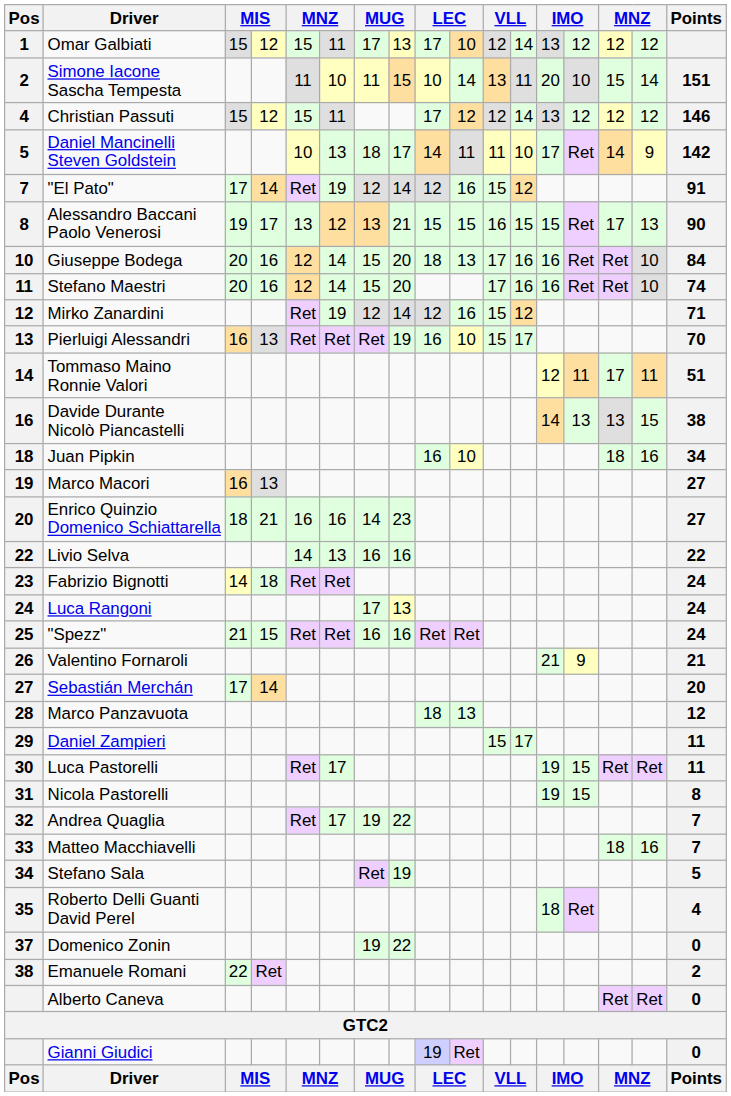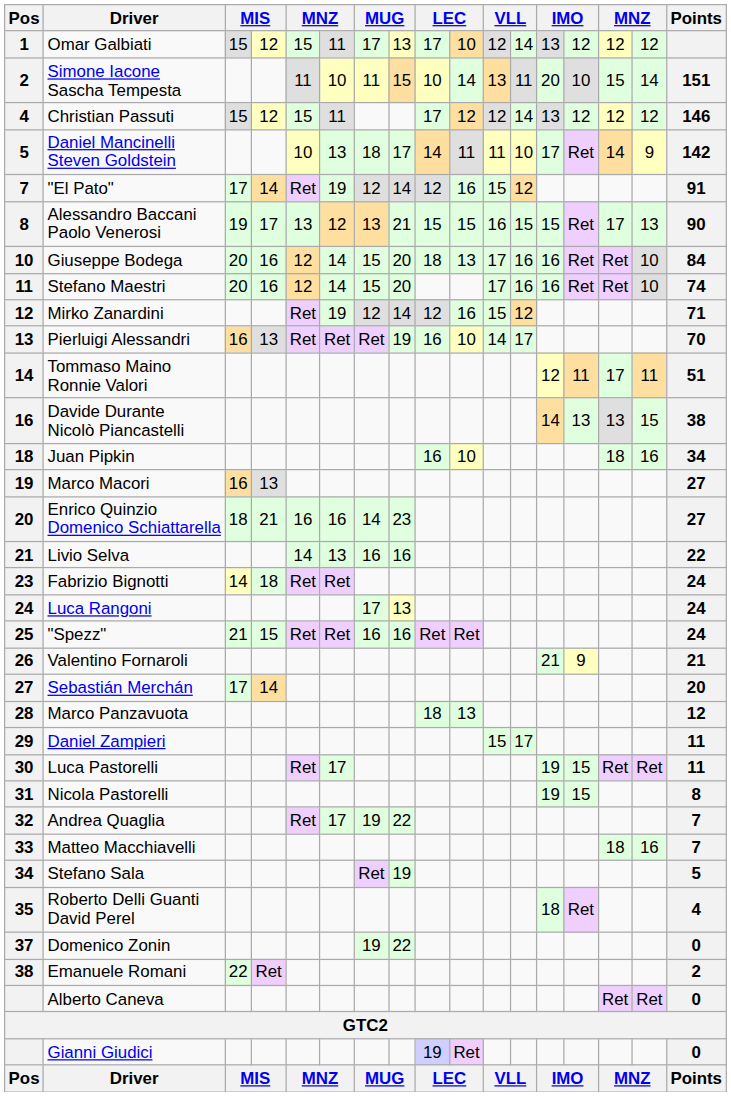 <table class="wikitable" style="font-size:85%; text-align:center">
 <tr style="background:#f9f9f9" valign="top">
 <th valign="middle">Pos</th>
 <th valign="middle">Driver</th>
 <th colspan=2><a href='#'>MIS</a><br></th>
 <th colspan=2><a href='#'>MNZ</a><br></th>
 <th colspan=2><a href='#'>MUG</a><br></th>
 <th colspan=2><a href='#'>LEC</a><br></th>
 <th colspan=2><a href='#'>VLL</a><br></th>
 <th colspan=2><a href='#'>IMO</a><br></th>
 <th colspan=2><a href='#'>MNZ</a><br></th>
 <th valign="middle">Points</th>
 </tr>
 <tr>
 <th>1</th>
 <td align=left> Omar Galbiati</td>
 <td style="background:#DFDFDF;">15</td>
 <td style="background:#FFFFBF;">12</td>
 <td style="background:#DFFFDF;">15</td>
 <td style="background:#DFDFDF;">11</td>
 <td style="background:#DFFFDF;">17</td>
 <td style="background:#FFFFBF;">13</td>
 <td style="background:#DFFFDF;">17</td>
 <td style="background:#FFDF9F;">10</td>
 <td style="background:#DFDFDF;">12</td>
 <td style="background:#DFFFDF;">14</td>
 <td style="background:#DFDFDF;">13</td>
 <td style="background:#DFFFDF;">12</td>
 <td style="background:#FFFFBF;">12</td>
 <td style="background:#DFFFDF;">12</td>
 <th></th>
 </tr>
 <tr>
 <th>2</th>
 <td align=left> <a href='#'>Simone Iacone</a><br> Sascha Tempesta</td>
 <td></td>
 <td></td>
 <td style="background:#DFDFDF;">11</td>
 <td style="background:#FFFFBF;">10</td>
 <td style="background:#FFFFBF;">11</td>
 <td style="background:#FFDF9F;">15</td>
 <td style="background:#FFFFBF;">10</td>
 <td style="background:#DFFFDF;">14</td>
 <td style="background:#FFDF9F;">13</td>
 <td style="background:#DFDFDF;">11</td>
 <td style="background:#DFFFDF;">20</td>
 <td style="background:#DFDFDF;">10</td>
 <td style="background:#DFFFDF;">15</td>
 <td style="background:#DFFFDF;">14</td>
 <th>151</th>
 </tr>
 <tr>
 <th>4</th>
 <td align=left> Christian Passuti</td>
 <td style="background:#DFDFDF;">15</td>
 <td style="background:#FFFFBF;">12</td>
 <td style="background:#DFFFDF;">15</td>
 <td style="background:#DFDFDF;">11</td>
 <td></td>
 <td></td>
 <td style="background:#DFFFDF;">17</td>
 <td style="background:#FFDF9F;">12</td>
 <td style="background:#DFDFDF;">12</td>
 <td style="background:#DFFFDF;">14</td>
 <td style="background:#DFDFDF;">13</td>
 <td style="background:#DFFFDF;">12</td>
 <td style="background:#FFFFBF;">12</td>
 <td style="background:#DFFFDF;">12</td>
 <th>146</th>
 </tr>
 <tr>
 <th>5</th>
 <td align=left> <a href='#'>Daniel Mancinelli</a><br> <a href='#'>Steven Goldstein</a></td>
 <td></td>
 <td></td>
 <td style="background:#FFFFBF;">10</td>
 <td style="background:#DFFFDF;">13</td>
 <td style="background:#DFFFDF;">18</td>
 <td style="background:#DFFFDF;">17</td>
 <td style="background:#FFDF9F;">14</td>
 <td style="background:#DFDFDF;">11</td>
 <td style="background:#FFFFBF;">11</td>
 <td style="background:#FFFFBF;">10</td>
 <td style="background:#DFFFDF;">17</td>
 <td style="background:#efcfff;">Ret</td>
 <td style="background:#FFDF9F;">14</td>
 <td style="background:#FFFFBF;">9</td>
 <th>142</th>
 </tr>
 <tr>
 <th>7</th>
 <td align=left> "El Pato"</td>
 <td style="background:#DFFFDF;">17</td>
 <td style="background:#FFDF9F;">14</td>
 <td style="background:#efcfff;">Ret</td>
 <td style="background:#DFFFDF;">19</td>
 <td style="background:#DFDFDF;">12</td>
 <td style="background:#DFDFDF;">14</td>
 <td style="background:#DFDFDF;">12</td>
 <td style="background:#DFFFDF;">16</td>
 <td style="background:#DFFFDF;">15</td>
 <td style="background:#FFDF9F;">12</td>
 <td></td>
 <td></td>
 <td></td>
 <td></td>
 <th>91</th>
 </tr>
 <tr>
 <th>8</th>
 <td align=left> Alessandro Baccani<br> Paolo Venerosi</td>
 <td style="background:#DFFFDF;">19</td>
 <td style="background:#DFFFDF;">17</td>
 <td style="background:#DFFFDF;">13</td>
 <td style="background:#FFDF9F;">12</td>
 <td style="background:#FFDF9F;">13</td>
 <td style="background:#DFFFDF;">21</td>
 <td style="background:#DFFFDF;">15</td>
 <td style="background:#DFFFDF;">15</td>
 <td style="background:#DFFFDF;">16</td>
 <td style="background:#DFFFDF;">15</td>
 <td style="background:#DFFFDF;">15</td>
 <td style="background:#efcfff;">Ret</td>
 <td style="background:#DFFFDF;">17</td>
 <td style="background:#DFFFDF;">13</td>
 <th>90</th>
 </tr>
 <tr>
 <th>10</th>
 <td align=left> Giuseppe Bodega</td>
 <td style="background:#DFFFDF;">20</td>
 <td style="background:#DFFFDF;">16</td>
 <td style="background:#FFDF9F;">12</td>
 <td style="background:#DFFFDF;">14</td>
 <td style="background:#DFFFDF;">15</td>
 <td style="background:#DFFFDF;">20</td>
 <td style="background:#DFFFDF;">18</td>
 <td style="background:#DFFFDF;">13</td>
 <td style="background:#DFFFDF;">17</td>
 <td style="background:#DFFFDF;">16</td>
 <td style="background:#DFFFDF;">16</td>
 <td style="background:#efcfff;">Ret</td>
 <td style="background:#efcfff;">Ret</td>
 <td style="background:#DFDFDF;">10</td>
 <th>84</th>
 </tr>
 <tr>
 <th>11</th>
 <td align=left> Stefano Maestri</td>
 <td style="background:#DFFFDF;">20</td>
 <td style="background:#DFFFDF;">16</td>
 <td style="background:#FFDF9F;">12</td>
 <td style="background:#DFFFDF;">14</td>
 <td style="background:#DFFFDF;">15</td>
 <td style="background:#DFFFDF;">20</td>
 <td></td>
 <td></td>
 <td style="background:#DFFFDF;">17</td>
 <td style="background:#DFFFDF;">16</td>
 <td style="background:#DFFFDF;">16</td>
 <td style="background:#efcfff;">Ret</td>
 <td style="background:#efcfff;">Ret</td>
 <td style="background:#DFDFDF;">10</td>
 <th>74</th>
 </tr>
 <tr>
 <th>12</th>
 <td align=left> Mirko Zanardini</td>
 <td></td>
 <td></td>
 <td style="background:#efcfff;">Ret</td>
 <td style="background:#DFFFDF;">19</td>
 <td style="background:#DFDFDF;">12</td>
 <td style="background:#DFDFDF;">14</td>
 <td style="background:#DFDFDF;">12</td>
 <td style="background:#DFFFDF;">16</td>
 <td style="background:#DFFFDF;">15</td>
 <td style="background:#FFDF9F;">12</td>
 <td></td>
 <td></td>
 <td></td>
 <td></td>
 <th>71</th>
 </tr>
 <tr>
 <th>13</th>
 <td align=left> Pierluigi Alessandri</td>
 <td style="background:#FFDF9F;">16</td>
 <td style="background:#DFDFDF;">13</td>
 <td style="background:#efcfff;">Ret</td>
 <td style="background:#efcfff;">Ret</td>
 <td style="background:#efcfff;">Ret</td>
 <td style="background:#DFFFDF;">19</td>
 <td style="background:#DFFFDF;">16</td>
 <td style="background:#FFFFBF;">10</td>
-<td style="background:#DFFFDF;">15</td>
+<td style="background:#DFFFDF;">14</td>
 <td style="background:#DFFFDF;">17</td>
 <td></td>
 <td></td>
 <td></td>
 <td></td>
 <th>70</th>
 </tr>
 <tr>
 <th>14</th>
 <td align=left> Tommaso Maino<br> Ronnie Valori</td>
 <td></td>
 <td></td>
 <td></td>
 <td></td>
 <td></td>
 <td></td>
 <td></td>
 <td></td>
 <td></td>
 <td></td>
 <td style="background:#FFFFBF;">12</td>
 <td style="background:#FFDF9F;">11</td>
 <td style="background:#DFFFDF;">17</td>
 <td style="background:#FFDF9F;">11</td>
 <th>51</th>
 </tr>
 <tr>
 <th>16</th>
 <td align=left> Davide Durante<br> Nicolò Piancastelli</td>
 <td></td>
 <td></td>
 <td></td>
 <td></td>
 <td></td>
 <td></td>
 <td></td>
 <td></td>
 <td></td>
 <td></td>
 <td style="background:#FFDF9F;">14</td>
 <td style="background:#DFFFDF;">13</td>
 <td style="background:#DFDFDF;">13</td>
 <td style="background:#DFFFDF;">15</td>
 <th>38</th>
 </tr>
 <tr>
 <th>18</th>
 <td align=left> Juan Pipkin</td>
 <td></td>
 <td></td>
 <td></td>
 <td></td>
 <td></td>
 <td></td>
 <td style="background:#DFFFDF;">16</td>
 <td style="background:#FFFFBF;">10</td>
 <td></td>
 <td></td>
 <td></td>
 <td></td>
 <td style="background:#DFFFDF;">18</td>
 <td style="background:#DFFFDF;">16</td>
 <th>34</th>
 </tr>
 <tr>
 <th>19</th>
 <td align=left> Marco Macori</td>
 <td style="background:#FFDF9F;">16</td>
 <td style="background:#DFDFDF;">13</td>
 <td></td>
 <td></td>
 <td></td>
 <td></td>
 <td></td>
 <td></td>
 <td></td>
 <td></td>
 <td></td>
 <td></td>
 <td></td>
 <td></td>
 <th>27</th>
 </tr>
 <tr>
 <th>20</th>
 <td align=left> Enrico Quinzio<br> <a href='#'>Domenico Schiattarella</a></td>
 <td style="background:#DFFFDF;">18</td>
 <td style="background:#DFFFDF;">21</td>
 <td style="background:#DFFFDF;">16</td>
 <td style="background:#DFFFDF;">16</td>
 <td style="background:#DFFFDF;">14</td>
 <td style="background:#DFFFDF;">23</td>
 <td></td>
 <td></td>
 <td></td>
 <td></td>
 <td></td>
 <td></td>
 <td></td>
 <td></td>
 <th>27</th>
 </tr>
 <tr>
-<th>22</th>
+<th>21</th>
 <td align=left> Livio Selva</td>
 <td></td>
 <td></td>
 <td style="background:#DFFFDF;">14</td>
 <td style="background:#DFFFDF;">13</td>
 <td style="background:#DFFFDF;">16</td>
 <td style="background:#DFFFDF;">16</td>
 <td></td>
 <td></td>
 <td></td>
 <td></td>
 <td></td>
 <td></td>
 <td></td>
 <td></td>
 <th>22</th>
 </tr>
 <tr>
 <th>23</th>
 <td align=left> Fabrizio Bignotti</td>
 <td style="background:#FFFFBF;">14</td>
 <td style="background:#DFFFDF;">18</td>
 <td style="background:#efcfff;">Ret</td>
 <td style="background:#efcfff;">Ret</td>
 <td></td>
 <td></td>
 <td></td>
 <td></td>
 <td></td>
 <td></td>
 <td></td>
 <td></td>
 <td></td>
 <td></td>
 <th>24</th>
 </tr>
 <tr>
 <th>24</th>
 <td align=left> <a href='#'>Luca Rangoni</a></td>
 <td></td>
 <td></td>
 <td></td>
 <td></td>
 <td style="background:#DFFFDF;">17</td>
 <td style="background:#FFFFBF;">13</td>
 <td></td>
 <td></td>
 <td></td>
 <td></td>
 <td></td>
 <td></td>
 <td></td>
 <td></td>
 <th>24</th>
 </tr>
 <tr>
 <th>25</th>
 <td align=left> "Spezz"</td>
 <td style="background:#DFFFDF;">21</td>
 <td style="background:#DFFFDF;">15</td>
 <td style="background:#efcfff;">Ret</td>
 <td style="background:#efcfff;">Ret</td>
 <td style="background:#DFFFDF;">16</td>
 <td style="background:#DFFFDF;">16</td>
 <td style="background:#efcfff;">Ret</td>
 <td style="background:#efcfff;">Ret</td>
 <td></td>
 <td></td>
 <td></td>
 <td></td>
 <td></td>
 <td></td>
 <th>24</th>
 </tr>
 <tr>
 <th>26</th>
 <td align=left> Valentino Fornaroli</td>
 <td></td>
 <td></td>
 <td></td>
 <td></td>
 <td></td>
 <td></td>
 <td></td>
 <td></td>
 <td></td>
 <td></td>
 <td style="background:#DFFFDF;">21</td>
 <td style="background:#FFFFBF;">9</td>
 <td></td>
 <td></td>
 <th>21</th>
 </tr>
 <tr>
 <th>27</th>
 <td align=left> <a href='#'>Sebastián Merchán</a></td>
 <td style="background:#DFFFDF;">17</td>
 <td style="background:#FFDF9F;">14</td>
 <td></td>
 <td></td>
 <td></td>
 <td></td>
 <td></td>
 <td></td>
 <td></td>
 <td></td>
 <td></td>
 <td></td>
 <td></td>
 <td></td>
 <th>20</th>
 </tr>
 <tr>
 <th>28</th>
 <td align=left> Marco Panzavuota</td>
 <td></td>
 <td></td>
 <td></td>
 <td></td>
 <td></td>
 <td></td>
 <td style="background:#DFFFDF;">18</td>
 <td style="background:#DFFFDF;">13</td>
 <td></td>
 <td></td>
 <td></td>
 <td></td>
 <td></td>
 <td></td>
 <th>12</th>
 </tr>
 <tr>
 <th>29</th>
 <td align=left> <a href='#'>Daniel Zampieri</a></td>
 <td></td>
 <td></td>
 <td></td>
 <td></td>
 <td></td>
 <td></td>
 <td></td>
 <td></td>
 <td style="background:#DFFFDF;">15</td>
 <td style="background:#DFFFDF;">17</td>
 <td></td>
 <td></td>
 <td></td>
 <td></td>
 <th>11</th>
 </tr>
 <tr>
 <th>30</th>
 <td align=left> Luca Pastorelli</td>
 <td></td>
 <td></td>
 <td style="background:#efcfff;">Ret</td>
 <td style="background:#DFFFDF;">17</td>
 <td></td>
 <td></td>
 <td></td>
 <td></td>
 <td></td>
 <td></td>
 <td style="background:#DFFFDF;">19</td>
 <td style="background:#DFFFDF;">15</td>
 <td style="background:#efcfff;">Ret</td>
 <td style="background:#efcfff;">Ret</td>
 <th>11</th>
 </tr>
 <tr>
 <th>31</th>
 <td align=left> Nicola Pastorelli</td>
 <td></td>
 <td></td>
 <td></td>
 <td></td>
 <td></td>
 <td></td>
 <td></td>
 <td></td>
 <td></td>
 <td></td>
 <td style="background:#DFFFDF;">19</td>
 <td style="background:#DFFFDF;">15</td>
 <td></td>
 <td></td>
 <th>8</th>
 </tr>
 <tr>
 <th>32</th>
 <td align=left> Andrea Quaglia</td>
 <td></td>
 <td></td>
 <td style="background:#efcfff;">Ret</td>
 <td style="background:#DFFFDF;">17</td>
 <td style="background:#DFFFDF;">19</td>
 <td style="background:#DFFFDF;">22</td>
 <td></td>
 <td></td>
 <td></td>
 <td></td>
 <td></td>
 <td></td>
 <td></td>
 <td></td>
 <th>7</th>
 </tr>
 <tr>
 <th>33</th>
 <td align=left> Matteo Macchiavelli</td>
 <td></td>
 <td></td>
 <td></td>
 <td></td>
 <td></td>
 <td></td>
 <td></td>
 <td></td>
 <td></td>
 <td></td>
 <td></td>
 <td></td>
 <td style="background:#DFFFDF;">18</td>
 <td style="background:#DFFFDF;">16</td>
 <th>7</th>
 </tr>
 <tr>
 <th>34</th>
 <td align=left> Stefano Sala</td>
 <td></td>
 <td></td>
 <td></td>
 <td></td>
 <td style="background:#efcfff;">Ret</td>
 <td style="background:#DFFFDF;">19</td>
 <td></td>
 <td></td>
 <td></td>
 <td></td>
 <td></td>
 <td></td>
 <td></td>
 <td></td>
 <th>5</th>
 </tr>
 <tr>
 <th>35</th>
 <td align=left> Roberto Delli Guanti<br> David Perel</td>
 <td></td>
 <td></td>
 <td></td>
 <td></td>
 <td></td>
 <td></td>
 <td></td>
 <td></td>
 <td></td>
 <td></td>
 <td style="background:#DFFFDF;">18</td>
 <td style="background:#efcfff;">Ret</td>
 <td></td>
 <td></td>
 <th>4</th>
 </tr>
 <tr>
 <th>37</th>
 <td align=left> Domenico Zonin</td>
 <td></td>
 <td></td>
 <td></td>
 <td></td>
 <td style="background:#DFFFDF;">19</td>
 <td style="background:#DFFFDF;">22</td>
 <td></td>
 <td></td>
 <td></td>
 <td></td>
 <td></td>
 <td></td>
 <td></td>
 <td></td>
 <th>0</th>
 </tr>
 <tr>
 <th>38</th>
 <td align=left> Emanuele Romani</td>
 <td style="background:#DFFFDF;">22</td>
 <td style="background:#efcfff;">Ret</td>
 <td></td>
 <td></td>
 <td></td>
 <td></td>
 <td></td>
 <td></td>
 <td></td>
 <td></td>
 <td></td>
 <td></td>
 <td></td>
 <td></td>
 <th>2</th>
 </tr>
 <tr>
 <th></th>
 <td align=left> Alberto Caneva</td>
 <td></td>
 <td></td>
 <td></td>
 <td></td>
 <td></td>
 <td></td>
 <td></td>
 <td></td>
 <td></td>
 <td></td>
 <td></td>
 <td></td>
 <td style="background:#efcfff;">Ret</td>
 <td style="background:#efcfff;">Ret</td>
 <th>0</th>
 </tr>
 <tr>
 <th colspan=17>GTC2</th>
 </tr>
 <tr>
 <th></th>
 <td align=left> <a href='#'>Gianni Giudici</a></td>
 <td></td>
 <td></td>
 <td></td>
 <td></td>
 <td></td>
 <td></td>
 <td style="background:#cfcfff;">19</td>
 <td style="background:#efcfff;">Ret</td>
 <td></td>
 <td></td>
 <td></td>
 <td></td>
 <td></td>
 <td></td>
 <th>0</th>
 </tr>
 <tr style="background:#f9f9f9" valign="top">
 <th valign="middle">Pos</th>
 <th valign="middle">Driver</th>
 <th colspan=2><a href='#'>MIS</a><br></th>
 <th colspan=2><a href='#'>MNZ</a><br></th>
 <th colspan=2><a href='#'>MUG</a><br></th>
 <th colspan=2><a href='#'>LEC</a><br></th>
 <th colspan=2><a href='#'>VLL</a><br></th>
 <th colspan=2><a href='#'>IMO</a><br></th>
 <th colspan=2><a href='#'>MNZ</a><br></th>
 <th valign="middle">Points</th>
 </tr>
 </table>
